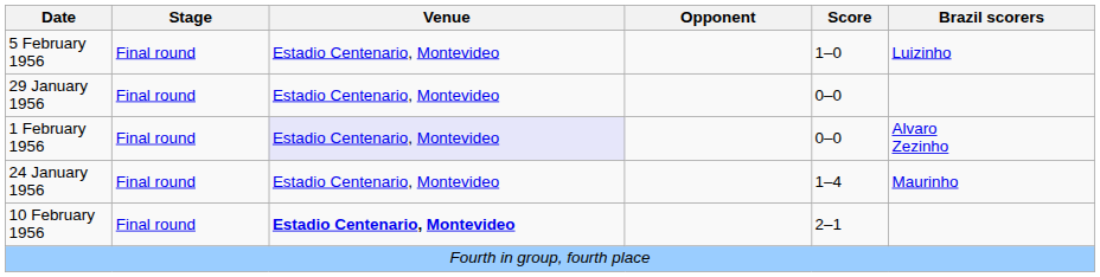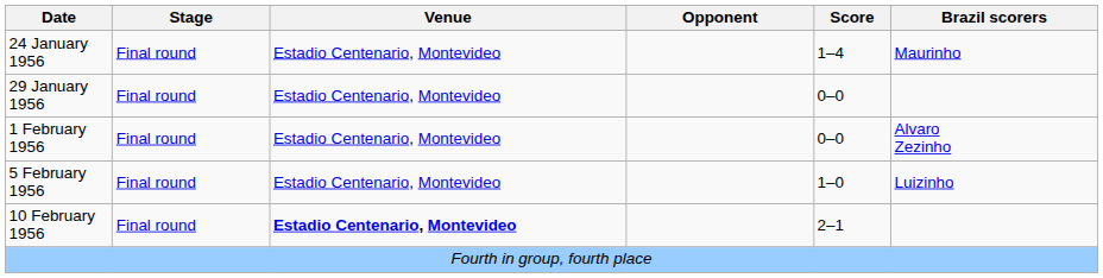 <table class="wikitable">
 <tr>
 <th width=100px>Date</th>
 <th width=150px>Stage</th>
 <th width=350px>Venue</th>
 <th width=180px>Opponent</th>
 <th width=70px>Score</th>
 <th width=200px>Brazil scorers</th>
 </tr>
 <tr>
-<td>5 February 1956</td>
+<td>24 January 1956</td>
 <td><a href='#'>Final round</a></td>
 <td><a href='#'>Estadio Centenario</a>, <a href='#'>Montevideo</a></td>
 <td></td>
-<td>1–0</td>
-<td><a href='#'>Luizinho</a> </td>
+<td>1–4</td>
+<td><a href='#'>Maurinho</a> </td>
 </tr>
 <tr>
 <td>29 January 1956</td>
 <td><a href='#'>Final round</a></td>
 <td><a href='#'>Estadio Centenario</a>, <a href='#'>Montevideo</a></td>
 <td></td>
 <td>0–0</td>
 <td></td>
 </tr>
 <tr>
 <td>1 February 1956</td>
 <td><a href='#'>Final round</a></td>
-<td style="background: lavender;"><a href='#'>Estadio Centenario</a>, <a href='#'>Montevideo</a></td>
+<td><a href='#'>Estadio Centenario</a>, <a href='#'>Montevideo</a></td>
 <td></td>
 <td>0–0</td>
 <td><a href='#'>Alvaro</a>  <br> <a href='#'>Zezinho</a> </td>
 </tr>
 <tr>
-<td>24 January 1956</td>
+<td>5 February 1956</td>
 <td><a href='#'>Final round</a></td>
 <td><a href='#'>Estadio Centenario</a>, <a href='#'>Montevideo</a></td>
 <td></td>
-<td>1–4</td>
-<td><a href='#'>Maurinho</a> </td>
+<td>1–0</td>
+<td><a href='#'>Luizinho</a> </td>
 </tr>
 <tr>
 <td>10 February 1956</td>
 <td><a href='#'>Final round</a></td>
 <td><strong><a href='#'>Estadio Centenario</a>, <a href='#'>Montevideo</a></strong></td>
 <td></td>
 <td>2–1</td>
 <td></td>
 </tr>
 <tr style="background:#9acdff;">
 <td colspan="6" style="text-align:center;"><em>Fourth in group, fourth place</em></td>
 </tr>
 </table>
